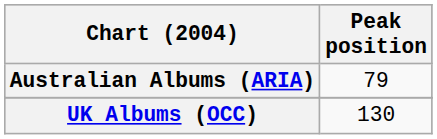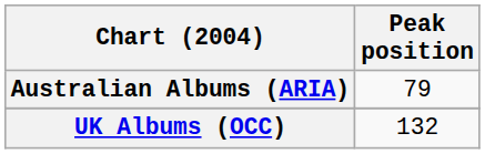 <table class="wikitable sortable plainrowheaders">
 <tr>
 <th scope="col">Chart (2004)</th>
 <th scope="col">Peak<br>position</th>
 </tr>
 <tr>
 <th scope="row">Australian Albums (<a href='#'>ARIA</a>)</th>
 <td style="text-align:center;">79</td>
 </tr>
 <tr>
 </tr>
 <tr>
 </tr>
 <tr>
 </tr>
 <tr>
 <th scope="row"><a href='#'>UK Albums</a> (<a href='#'>OCC</a>)</th>
-<td style="text-align:center;">130</td>
+<td style="text-align:center;">132</td>
 </tr>
 </table>
